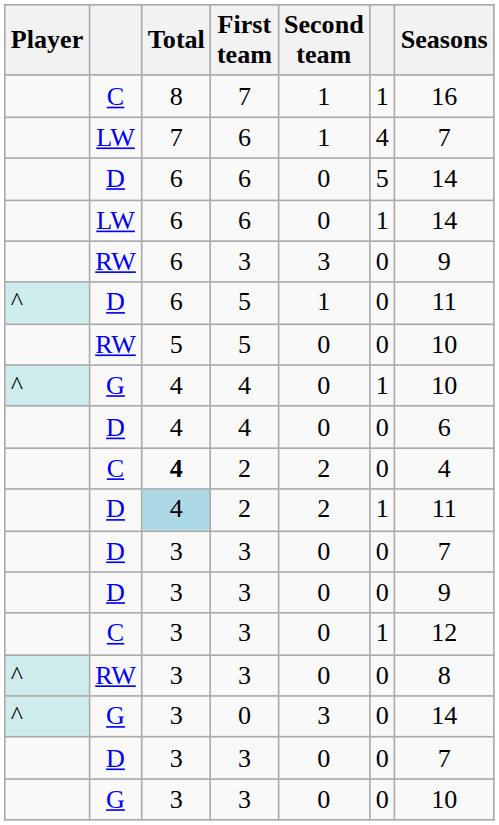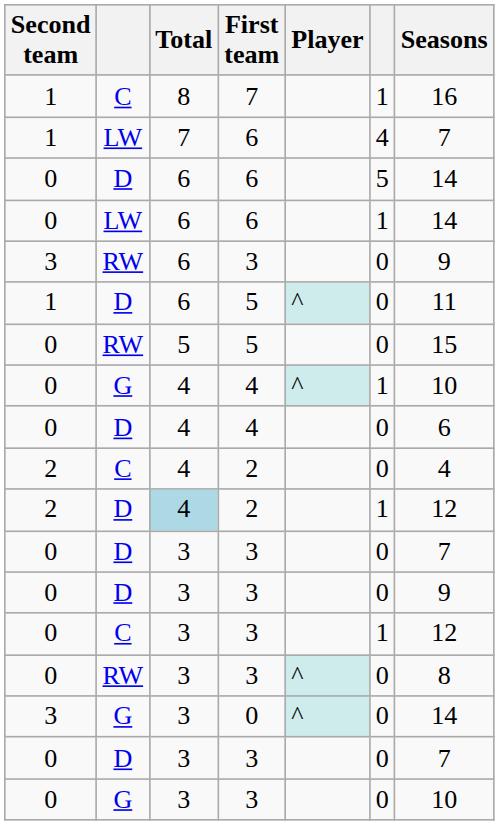 <table class="wikitable sortable" style="text-align:center;">
 <tr>
-<th>Player</th>
+<th>Second<br>team</th>
 <th></th>
 <th>Total</th>
 <th>First<br>team</th>
-<th>Second<br>team</th>
+<th>Player</th>
 <th></th>
 <th>Seasons</th>
 </tr>
 <tr>
-<td align=left></td>
+<td>1</td>
 <td><a href='#'>C</a></td>
 <td>8</td>
 <td>7</td>
-<td>1</td>
+<td align=left></td>
 <td>1</td>
 <td>16</td>
 </tr>
 <tr>
-<td align=left></td>
+<td>1</td>
 <td><a href='#'>LW</a></td>
 <td>7</td>
 <td>6</td>
-<td>1</td>
+<td align=left></td>
 <td>4</td>
 <td>7</td>
 </tr>
 <tr>
-<td align=left></td>
+<td>0</td>
 <td><a href='#'>D</a></td>
 <td>6</td>
 <td>6</td>
-<td>0</td>
+<td align=left></td>
 <td>5</td>
 <td>14</td>
 </tr>
 <tr>
-<td align=left></td>
+<td>0</td>
 <td><a href='#'>LW</a></td>
 <td>6</td>
 <td>6</td>
-<td>0</td>
+<td align=left></td>
 <td>1</td>
 <td>14</td>
 </tr>
 <tr>
-<td align=left></td>
+<td>3</td>
 <td><a href='#'>RW</a></td>
 <td>6</td>
 <td>3</td>
-<td>3</td>
+<td align=left></td>
 <td>0</td>
 <td>9</td>
 </tr>
 <tr>
-<td align=left bgcolor="#CFECEC">^</td>
+<td>1</td>
 <td><a href='#'>D</a></td>
 <td>6</td>
 <td>5</td>
-<td>1</td>
+<td align=left bgcolor="#CFECEC">^</td>
 <td>0</td>
 <td>11</td>
 </tr>
 <tr>
-<td align=left></td>
+<td>0</td>
 <td><a href='#'>RW</a></td>
 <td>5</td>
 <td>5</td>
+<td align=left></td>
 <td>0</td>
-<td>0</td>
-<td>10</td>
+<td>15</td>
 </tr>
 <tr>
-<td align=left bgcolor="#CFECEC">^</td>
+<td>0</td>
 <td><a href='#'>G</a></td>
 <td>4</td>
 <td>4</td>
-<td>0</td>
+<td align=left bgcolor="#CFECEC">^</td>
 <td>1</td>
 <td>10</td>
 </tr>
 <tr>
-<td align=left></td>
+<td>0</td>
 <td><a href='#'>D</a></td>
 <td>4</td>
 <td>4</td>
-<td>0</td>
+<td align=left></td>
 <td>0</td>
 <td>6</td>
 </tr>
 <tr>
+<td>2</td>
+<td><a href='#'>C</a></td>
+<td>4</td>
+<td>2</td>
 <td align=left></td>
-<td><a href='#'>C</a></td>
-<td><strong>4</strong></td>
-<td>2</td>
-<td>2</td>
 <td>0</td>
 <td>4</td>
 </tr>
 <tr>
-<td align=left></td>
+<td>2</td>
 <td><a href='#'>D</a></td>
 <td style="background: lightblue;">4</td>
 <td>2</td>
-<td>2</td>
+<td align=left></td>
 <td>1</td>
-<td>11</td>
+<td>12</td>
 </tr>
 <tr>
-<td align=left></td>
+<td>0</td>
 <td><a href='#'>D</a></td>
 <td>3</td>
 <td>3</td>
-<td>0</td>
+<td align=left></td>
 <td>0</td>
 <td>7</td>
 </tr>
 <tr>
-<td align=left></td>
+<td>0</td>
 <td><a href='#'>D</a></td>
 <td>3</td>
 <td>3</td>
-<td>0</td>
+<td align=left></td>
 <td>0</td>
 <td>9</td>
 </tr>
 <tr>
-<td align=left></td>
+<td>0</td>
 <td><a href='#'>C</a></td>
 <td>3</td>
 <td>3</td>
-<td>0</td>
+<td align=left></td>
 <td>1</td>
 <td>12</td>
 </tr>
 <tr>
-<td align=left bgcolor="#CFECEC">^</td>
+<td>0</td>
 <td><a href='#'>RW</a></td>
 <td>3</td>
 <td>3</td>
-<td>0</td>
+<td align=left bgcolor="#CFECEC">^</td>
 <td>0</td>
 <td>8</td>
 </tr>
 <tr>
-<td align=left bgcolor="#CFECEC">^</td>
+<td>3</td>
 <td><a href='#'>G</a></td>
 <td>3</td>
 <td>0</td>
-<td>3</td>
+<td align=left bgcolor="#CFECEC">^</td>
 <td>0</td>
 <td>14</td>
 </tr>
 <tr>
-<td align=left></td>
+<td>0</td>
 <td><a href='#'>D</a></td>
 <td>3</td>
 <td>3</td>
-<td>0</td>
+<td align=left></td>
 <td>0</td>
 <td>7</td>
 </tr>
 <tr>
-<td align=left></td>
+<td>0</td>
 <td><a href='#'>G</a></td>
 <td>3</td>
 <td>3</td>
-<td>0</td>
+<td align=left></td>
 <td>0</td>
 <td>10</td>
 </tr>
 </table>
